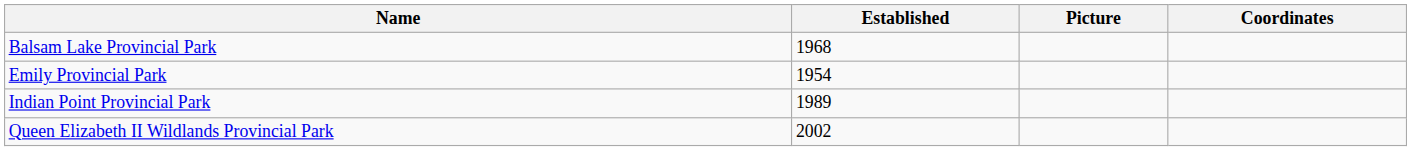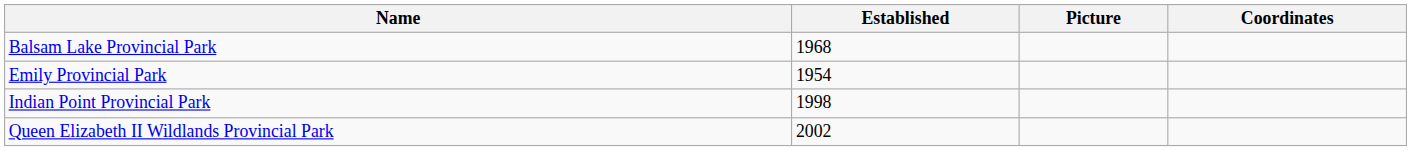 <table class='wikitable sortable' style='width:100%'>
 <tr>
 <th>Name</th>
 <th>Established</th>
 <th>Picture</th>
 <th>Coordinates</th>
 </tr>
 <tr>
 <td><a href='#'>Balsam Lake Provincial Park</a></td>
 <td>1968</td>
 <td></td>
 <td></td>
 </tr>
 <tr>
 <td><a href='#'>Emily Provincial Park</a></td>
 <td>1954</td>
 <td></td>
 <td></td>
 </tr>
 <tr>
 <td><a href='#'>Indian Point Provincial Park</a></td>
-<td>1989</td>
+<td>1998</td>
 <td></td>
 <td></td>
 </tr>
 <tr>
 <td><a href='#'>Queen Elizabeth II Wildlands Provincial Park</a></td>
 <td>2002</td>
 <td></td>
 <td></td>
 </tr>
 </table>
